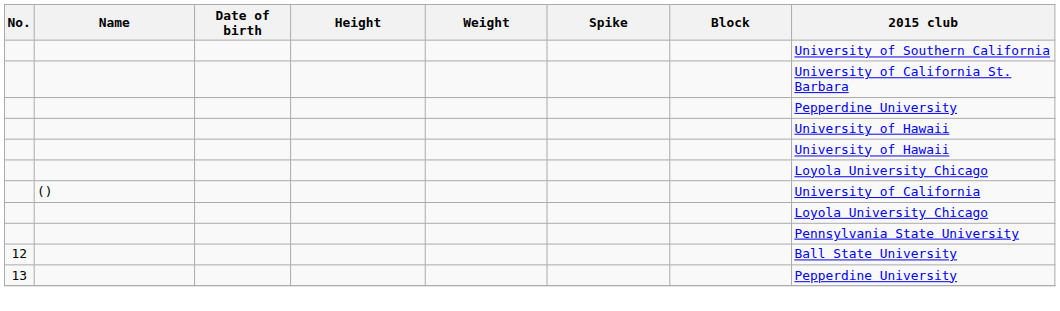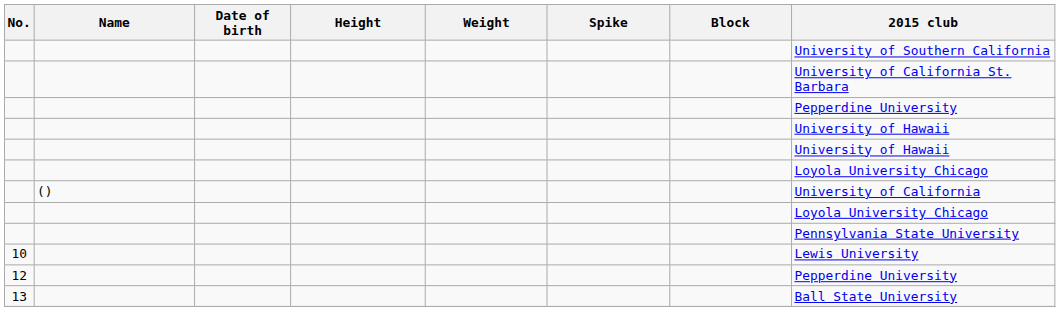 <table class="wikitable sortable" style="font-size:100%; text-align:center;">
 <tr>
 <th>No.</th>
 <th style="width:12em">Name</th>
 <th style="width:7em">Date of birth</th>
 <th style="width:10em">Height</th>
 <th style="width:9em">Weight</th>
 <th style="width:9em">Spike</th>
 <th style="width:9em">Block</th>
 <th style="width:20em">2015 club</th>
 </tr>
 <tr>
 <td></td>
 <td align=left></td>
 <td align=right></td>
 <td></td>
 <td></td>
 <td></td>
 <td></td>
 <td align=left> <a href='#'>University of Southern California</a></td>
 </tr>
 <tr>
 <td></td>
 <td align=left></td>
 <td align=right></td>
 <td></td>
 <td></td>
 <td></td>
 <td></td>
 <td align=left> <a href='#'>University of California St. Barbara</a></td>
 </tr>
 <tr>
 <td></td>
 <td align=left></td>
 <td align=right></td>
 <td></td>
 <td></td>
 <td></td>
 <td></td>
 <td align=left> <a href='#'>Pepperdine University</a></td>
 </tr>
 <tr>
 <td></td>
 <td align=left></td>
 <td align=right></td>
 <td></td>
 <td></td>
 <td></td>
 <td></td>
 <td align=left> <a href='#'>University of Hawaii</a></td>
 </tr>
 <tr>
 <td></td>
 <td align=left></td>
 <td align=right></td>
 <td></td>
 <td></td>
 <td></td>
 <td></td>
 <td align=left> <a href='#'>University of Hawaii</a></td>
 </tr>
 <tr>
 <td></td>
 <td align=left></td>
 <td align=right></td>
 <td></td>
 <td></td>
 <td></td>
 <td></td>
 <td align=left> <a href='#'>Loyola University Chicago</a></td>
 </tr>
 <tr>
 <td></td>
 <td align=left> ()</td>
 <td align=right></td>
 <td></td>
 <td></td>
 <td></td>
 <td></td>
 <td align=left> <a href='#'>University of California</a></td>
 </tr>
 <tr>
 <td></td>
 <td align=left></td>
 <td align=right></td>
 <td></td>
 <td></td>
 <td></td>
 <td></td>
 <td align=left> <a href='#'>Loyola University Chicago</a></td>
 </tr>
 <tr>
 <td></td>
 <td align=left></td>
 <td align=right></td>
 <td></td>
 <td></td>
 <td></td>
 <td></td>
 <td align=left> <a href='#'>Pennsylvania State University</a></td>
 </tr>
 <tr>
+<td>10</td>
+<td align=left></td>
+<td align=right></td>
+<td></td>
+<td></td>
+<td></td>
+<td></td>
+<td align=left> <a href='#'>Lewis University</a></td>
+</tr>
+<tr>
 <td>12</td>
+<td align=left></td>
+<td align=right></td>
+<td></td>
+<td></td>
+<td></td>
+<td></td>
+<td align=left> <a href='#'>Pepperdine University</a></td>
+</tr>
+<tr>
+<td>13</td>
 <td align=left></td>
 <td align=right></td>
 <td></td>
 <td></td>
 <td></td>
 <td></td>
 <td align=left> <a href='#'>Ball State University</a></td>
 </tr>
 <tr>
-<td>13</td>
-<td align=left></td>
-<td align=right></td>
-<td></td>
-<td></td>
-<td></td>
-<td></td>
-<td align=left> <a href='#'>Pepperdine University</a></td>
-</tr>
-<tr>
 </tr>
 </table>
